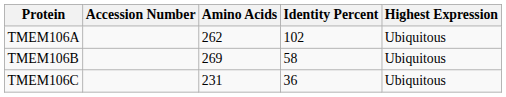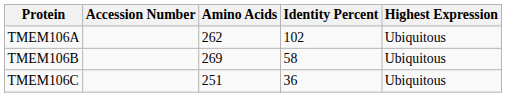 <table class="wikitable">
 <tr>
 <th>Protein</th>
 <th>Accession Number</th>
 <th>Amino Acids</th>
 <th>Identity Percent</th>
 <th>Highest Expression</th>
 </tr>
 <tr>
 <td>TMEM106A</td>
 <td></td>
 <td>262</td>
 <td>102</td>
 <td>Ubiquitous </td>
 </tr>
 <tr>
 <td>TMEM106B</td>
 <td></td>
 <td>269</td>
 <td>58</td>
 <td>Ubiquitous </td>
 </tr>
 <tr>
 <td>TMEM106C</td>
 <td></td>
-<td>231</td>
+<td>251</td>
 <td>36</td>
 <td>Ubiquitous </td>
 </tr>
 </table>
